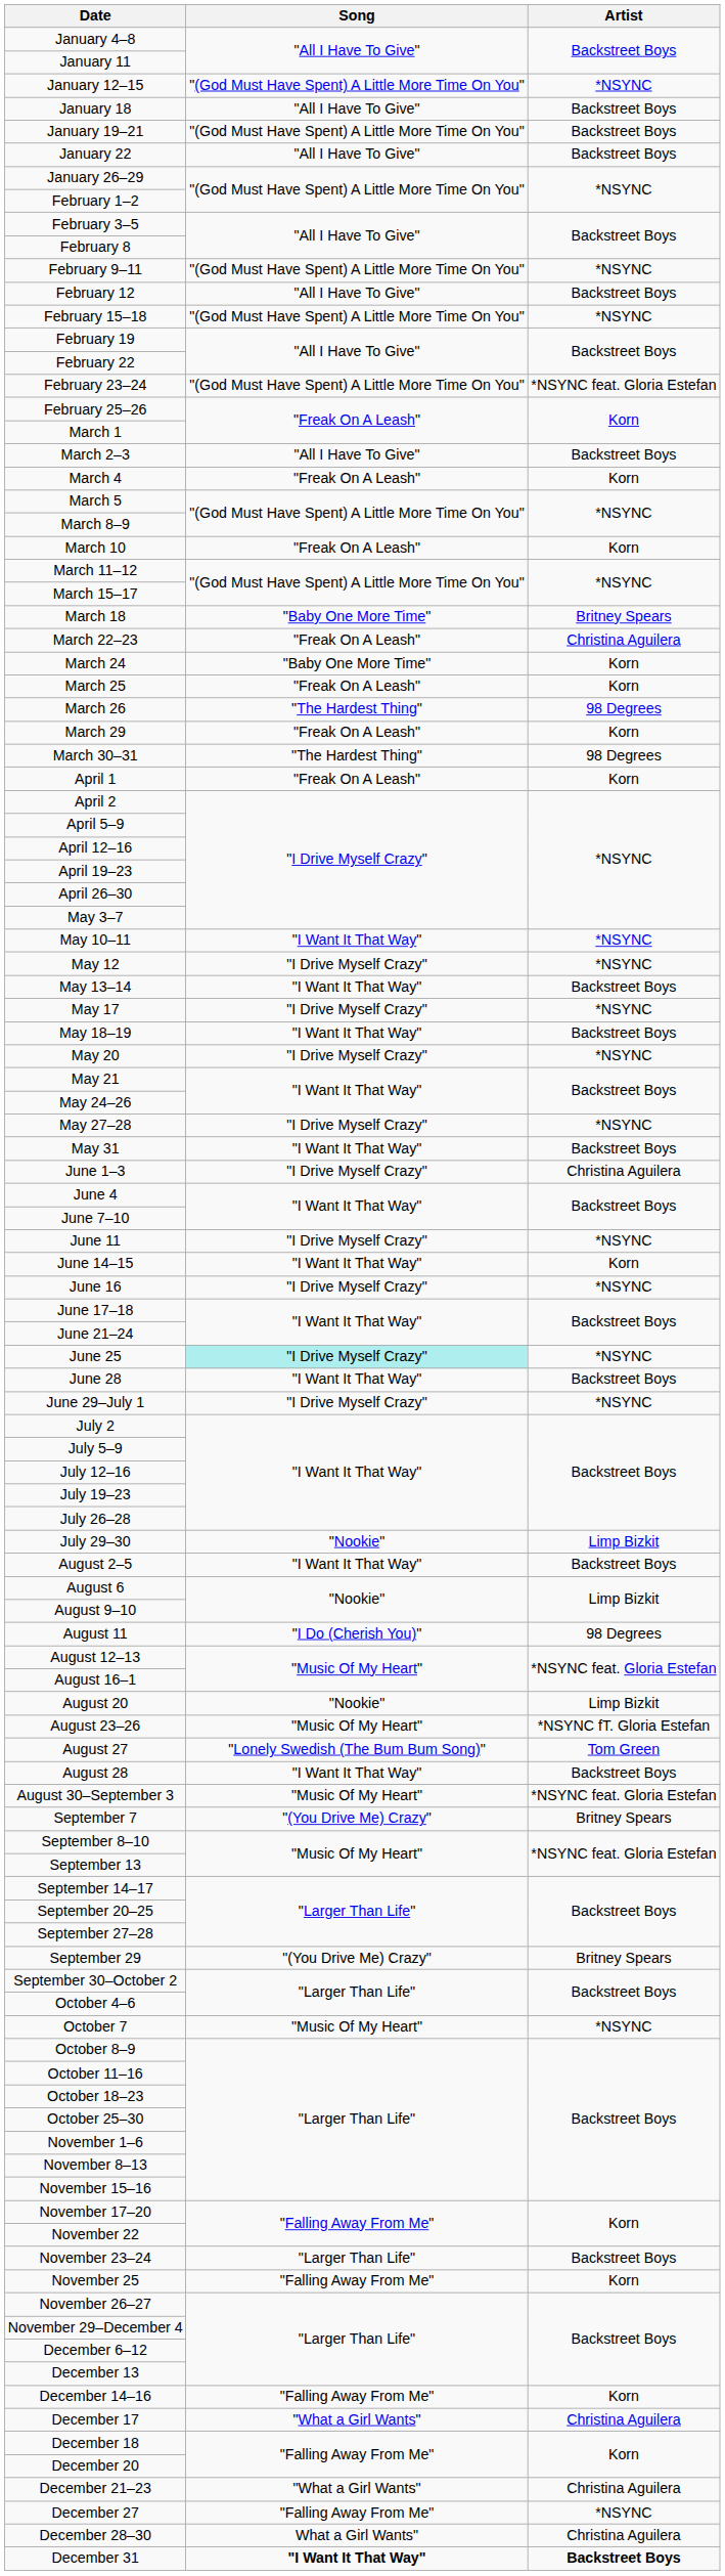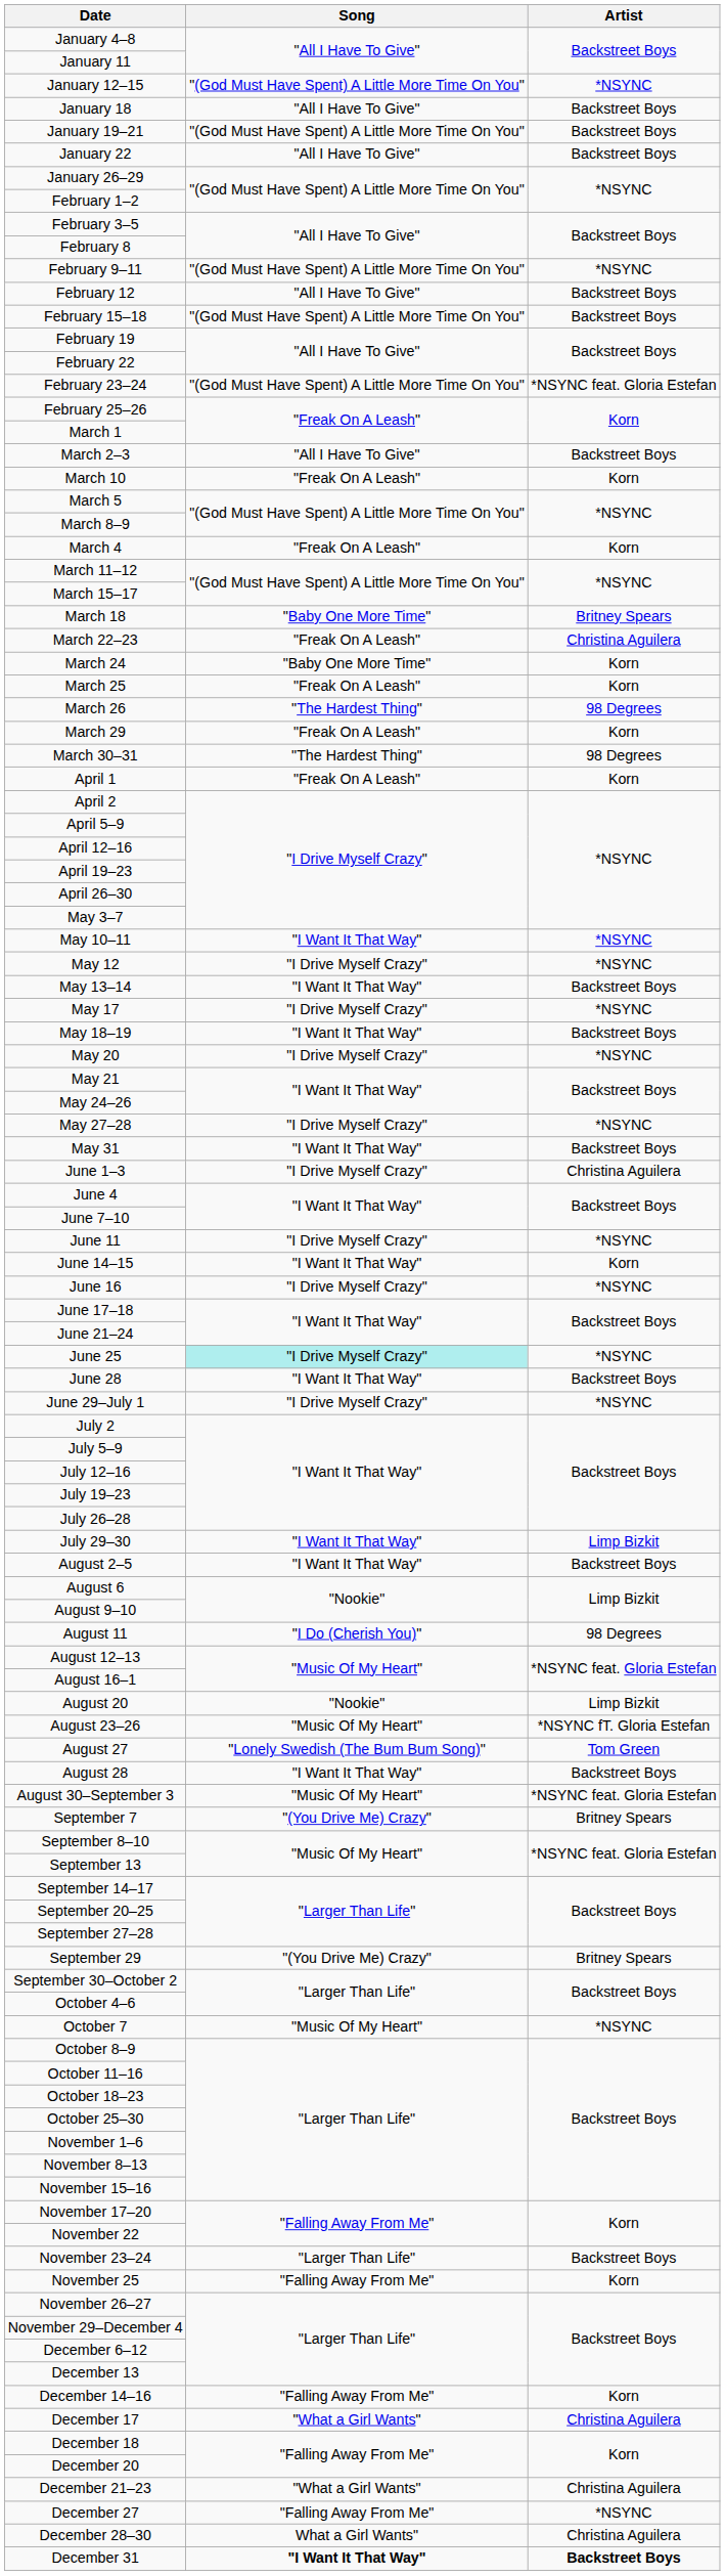 <table class="wikitable sortable" style="text-align:center;">
 <tr bgcolor="#f0f0ff">
 <th>Date</th>
 <th>Song</th>
 <th>Artist</th>
 </tr>
 <tr>
 <td>January 4–8</td>
 <td rowspan="2">"<a href='#'>All I Have To Give</a>"</td>
 <td rowspan="2"><a href='#'>Backstreet Boys</a></td>
 </tr>
 <tr>
 <td>January 11</td>
 </tr>
 <tr>
 <td>January 12–15</td>
 <td>"<a href='#'>(God Must Have Spent) A Little More Time On You</a>"</td>
 <td><a href='#'>*NSYNC</a></td>
 </tr>
 <tr>
 <td>January 18</td>
 <td>"All I Have To Give"</td>
 <td>Backstreet Boys</td>
 </tr>
 <tr>
 <td>January 19–21</td>
 <td>"(God Must Have Spent) A Little More Time On You"</td>
 <td>Backstreet Boys</td>
 </tr>
 <tr>
 <td>January 22</td>
 <td>"All I Have To Give"</td>
 <td>Backstreet Boys</td>
 </tr>
 <tr>
 <td>January 26–29</td>
 <td rowspan="2">"(God Must Have Spent) A Little More Time On You"</td>
 <td rowspan="2">*NSYNC</td>
 </tr>
 <tr>
 <td>February 1–2</td>
 </tr>
 <tr>
 <td>February 3–5</td>
 <td rowspan="2">"All I Have To Give"</td>
 <td rowspan="2">Backstreet Boys</td>
 </tr>
 <tr>
 <td>February 8</td>
 </tr>
 <tr>
 <td>February 9–11</td>
 <td>"(God Must Have Spent) A Little More Time On You"</td>
 <td>*NSYNC</td>
 </tr>
 <tr>
 <td>February 12</td>
 <td>"All I Have To Give"</td>
 <td>Backstreet Boys</td>
 </tr>
 <tr>
 <td>February 15–18</td>
 <td>"(God Must Have Spent) A Little More Time On You"</td>
-<td>*NSYNC</td>
+<td>Backstreet Boys</td>
 </tr>
 <tr>
 <td>February 19</td>
 <td rowspan="2">"All I Have To Give"</td>
 <td rowspan="2">Backstreet Boys</td>
 </tr>
 <tr>
 <td>February 22</td>
 </tr>
 <tr>
 <td>February 23–24</td>
 <td>"(God Must Have Spent) A Little More Time On You"</td>
 <td>*NSYNC feat. Gloria Estefan</td>
 </tr>
 <tr>
 <td>February 25–26</td>
 <td rowspan="2">"<a href='#'>Freak On A Leash</a>"</td>
 <td rowspan="2"><a href='#'>Korn</a></td>
 </tr>
 <tr>
 <td>March 1</td>
 </tr>
 <tr>
 <td>March 2–3</td>
 <td>"All I Have To Give"</td>
 <td>Backstreet Boys</td>
 </tr>
 <tr>
-<td>March 4</td>
+<td>March 10</td>
 <td>"Freak On A Leash"</td>
 <td>Korn</td>
 </tr>
 <tr>
 <td>March 5</td>
 <td rowspan="2">"(God Must Have Spent) A Little More Time On You"</td>
 <td rowspan="2">*NSYNC</td>
 </tr>
 <tr>
 <td>March 8–9</td>
 </tr>
 <tr>
-<td>March 10</td>
+<td>March 4</td>
 <td>"Freak On A Leash"</td>
 <td>Korn</td>
 </tr>
 <tr>
 <td>March 11–12</td>
 <td rowspan="2">"(God Must Have Spent) A Little More Time On You"</td>
 <td rowspan="2">*NSYNC</td>
 </tr>
 <tr>
 <td>March 15–17</td>
 </tr>
 <tr>
 <td>March 18</td>
 <td>"<a href='#'>Baby One More Time</a>"</td>
 <td><a href='#'>Britney Spears</a></td>
 </tr>
 <tr>
 <td>March 22–23</td>
 <td>"Freak On A Leash"</td>
 <td><a href='#'>Christina Aguilera</a></td>
 </tr>
 <tr>
 <td>March 24</td>
 <td>"Baby One More Time"</td>
 <td>Korn</td>
 </tr>
 <tr>
 <td>March 25</td>
 <td>"Freak On A Leash"</td>
 <td>Korn</td>
 </tr>
 <tr>
 <td>March 26</td>
 <td>"<a href='#'>The Hardest Thing</a>"</td>
 <td><a href='#'>98 Degrees</a></td>
 </tr>
 <tr>
 <td>March 29</td>
 <td>"Freak On A Leash"</td>
 <td>Korn</td>
 </tr>
 <tr>
 <td>March 30–31</td>
 <td>"The Hardest Thing"</td>
 <td>98 Degrees</td>
 </tr>
 <tr>
 <td>April 1</td>
 <td>"Freak On A Leash"</td>
 <td>Korn</td>
 </tr>
 <tr>
 <td>April 2</td>
 <td rowspan="6">"<a href='#'>I Drive Myself Crazy</a>"</td>
 <td rowspan="6">*NSYNC</td>
 </tr>
 <tr>
 <td>April 5–9</td>
 </tr>
 <tr>
 <td>April 12–16</td>
 </tr>
 <tr>
 <td>April 19–23</td>
 </tr>
 <tr>
 <td>April 26–30</td>
 </tr>
 <tr>
 <td>May 3–7</td>
 </tr>
 <tr>
 <td>May 10–11</td>
 <td>"<a href='#'>I Want It That Way</a>"</td>
 <td><a href='#'>*NSYNC</a></td>
 </tr>
 <tr>
 <td>May 12</td>
 <td>"I Drive Myself Crazy"</td>
 <td>*NSYNC</td>
 </tr>
 <tr>
 <td>May 13–14</td>
 <td>"I Want It That Way"</td>
 <td>Backstreet Boys</td>
 </tr>
 <tr>
 <td>May 17</td>
 <td>"I Drive Myself Crazy"</td>
 <td>*NSYNC</td>
 </tr>
 <tr>
 <td>May 18–19</td>
 <td>"I Want It That Way"</td>
 <td>Backstreet Boys</td>
 </tr>
 <tr>
 <td>May 20</td>
 <td>"I Drive Myself Crazy"</td>
 <td>*NSYNC</td>
 </tr>
 <tr>
 <td>May 21</td>
 <td rowspan="2">"I Want It That Way"</td>
 <td rowspan="2">Backstreet Boys</td>
 </tr>
 <tr>
 <td>May 24–26</td>
 </tr>
 <tr>
 <td>May 27–28</td>
 <td>"I Drive Myself Crazy"</td>
 <td>*NSYNC</td>
 </tr>
 <tr>
 <td>May 31</td>
 <td>"I Want It That Way"</td>
 <td>Backstreet Boys</td>
 </tr>
 <tr>
 <td>June 1–3</td>
 <td>"I Drive Myself Crazy"</td>
 <td>Christina Aguilera</td>
 </tr>
 <tr>
 <td>June 4</td>
 <td rowspan="2">"I Want It That Way"</td>
 <td rowspan="2">Backstreet Boys</td>
 </tr>
 <tr>
 <td>June 7–10</td>
 </tr>
 <tr>
 <td>June 11</td>
 <td>"I Drive Myself Crazy"</td>
 <td>*NSYNC</td>
 </tr>
 <tr>
 <td>June 14–15</td>
 <td>"I Want It That Way"</td>
 <td>Korn</td>
 </tr>
 <tr>
 <td>June 16</td>
 <td>"I Drive Myself Crazy"</td>
 <td>*NSYNC</td>
 </tr>
 <tr>
 <td>June 17–18</td>
 <td rowspan="2">"I Want It That Way"</td>
 <td rowspan="2">Backstreet Boys</td>
 </tr>
 <tr>
 <td>June 21–24</td>
 </tr>
 <tr>
 <td>June 25</td>
 <td style="background: paleturquoise;">"I Drive Myself Crazy"</td>
 <td>*NSYNC</td>
 </tr>
 <tr>
 <td>June 28</td>
 <td>"I Want It That Way"</td>
 <td>Backstreet Boys</td>
 </tr>
 <tr>
 <td>June 29–July 1</td>
 <td>"I Drive Myself Crazy"</td>
 <td>*NSYNC</td>
 </tr>
 <tr>
 <td>July 2</td>
 <td rowspan="5">"I Want It That Way"</td>
 <td rowspan="5">Backstreet Boys</td>
 </tr>
 <tr>
 <td>July 5–9</td>
 </tr>
 <tr>
 <td>July 12–16</td>
 </tr>
 <tr>
 <td>July 19–23</td>
 </tr>
 <tr>
 <td>July 26–28</td>
 </tr>
 <tr>
 <td>July 29–30</td>
-<td>"<a href='#'>Nookie</a>"</td>
+<td>"<a href='#'>I Want It That Way</a>"</td>
 <td><a href='#'>Limp Bizkit</a></td>
 </tr>
 <tr>
 <td>August 2–5</td>
 <td>"I Want It That Way"</td>
 <td>Backstreet Boys</td>
 </tr>
 <tr>
 <td>August 6</td>
 <td rowspan="2">"Nookie"</td>
 <td rowspan="2">Limp Bizkit</td>
 </tr>
 <tr>
 <td>August 9–10</td>
 </tr>
 <tr>
 <td>August 11</td>
 <td>"<a href='#'>I Do (Cherish You)</a>"</td>
 <td>98 Degrees</td>
 </tr>
 <tr>
 <td>August 12–13</td>
 <td rowspan="2">"<a href='#'>Music Of My Heart</a>"</td>
 <td rowspan="2">*NSYNC feat. <a href='#'>Gloria Estefan</a></td>
 </tr>
 <tr>
 <td>August 16–1</td>
 </tr>
 <tr>
 <td>August 20</td>
 <td>"Nookie"</td>
 <td>Limp Bizkit</td>
 </tr>
 <tr>
 <td>August 23–26</td>
 <td>"Music Of My Heart"</td>
 <td>*NSYNC fT. Gloria Estefan</td>
 </tr>
 <tr>
 <td>August 27</td>
 <td>"<a href='#'>Lonely Swedish (The Bum Bum Song)</a>"</td>
 <td><a href='#'>Tom Green</a></td>
 </tr>
 <tr>
 <td>August 28 <br></td>
 <td>"I Want It That Way"</td>
 <td>Backstreet Boys</td>
 </tr>
 <tr>
 <td>August 30–September 3</td>
 <td>"Music Of My Heart"</td>
 <td>*NSYNC feat. Gloria Estefan</td>
 </tr>
 <tr>
 <td>September 7</td>
 <td>"<a href='#'>(You Drive Me) Crazy</a>"</td>
 <td>Britney Spears</td>
 </tr>
 <tr>
 <td>September 8–10</td>
 <td rowspan="2">"Music Of My Heart"</td>
 <td rowspan="2">*NSYNC feat. Gloria Estefan</td>
 </tr>
 <tr>
 <td>September 13</td>
 </tr>
 <tr>
 <td>September 14–17</td>
 <td rowspan="3">"<a href='#'>Larger Than Life</a>"</td>
 <td rowspan="3">Backstreet Boys</td>
 </tr>
 <tr>
 <td>September 20–25</td>
 </tr>
 <tr>
 <td>September 27–28</td>
 </tr>
 <tr>
 <td>September 29</td>
 <td>"(You Drive Me) Crazy"</td>
 <td>Britney Spears</td>
 </tr>
 <tr>
 <td>September 30–October 2</td>
 <td rowspan="2">"Larger Than Life"</td>
 <td rowspan="2">Backstreet Boys</td>
 </tr>
 <tr>
 <td>October 4–6</td>
 </tr>
 <tr>
 <td>October 7</td>
 <td>"Music Of My Heart"</td>
 <td>*NSYNC</td>
 </tr>
 <tr>
 <td>October 8–9</td>
 <td rowspan="7">"Larger Than Life"</td>
 <td rowspan="7">Backstreet Boys</td>
 </tr>
 <tr>
 <td>October 11–16</td>
 </tr>
 <tr>
 <td>October 18–23</td>
 </tr>
 <tr>
 <td>October 25–30</td>
 </tr>
 <tr>
 <td>November 1–6</td>
 </tr>
 <tr>
 <td>November 8–13</td>
 </tr>
 <tr>
 <td>November 15–16</td>
 </tr>
 <tr>
 <td>November 17–20</td>
 <td rowspan="2">"<a href='#'>Falling Away From Me</a>"</td>
 <td rowspan="2">Korn</td>
 </tr>
 <tr>
 <td>November 22</td>
 </tr>
 <tr>
 <td>November 23–24</td>
 <td>"Larger Than Life"</td>
 <td>Backstreet Boys</td>
 </tr>
 <tr>
 <td>November 25</td>
 <td>"Falling Away From Me"</td>
 <td>Korn</td>
 </tr>
 <tr>
 <td>November 26–27</td>
 <td rowspan="4">"Larger Than Life"</td>
 <td rowspan="4">Backstreet Boys</td>
 </tr>
 <tr>
 <td>November 29–December 4</td>
 </tr>
 <tr>
 <td>December 6–12</td>
 </tr>
 <tr>
 <td>December 13</td>
 </tr>
 <tr>
 <td>December 14–16</td>
 <td>"Falling Away From Me"</td>
 <td>Korn</td>
 </tr>
 <tr>
 <td>December 17</td>
 <td>"<a href='#'>What a Girl Wants</a>"</td>
 <td><a href='#'>Christina Aguilera</a></td>
 </tr>
 <tr>
 <td>December 18</td>
 <td rowspan="2">"Falling Away From Me"</td>
 <td rowspan="2">Korn</td>
 </tr>
 <tr>
 <td>December 20</td>
 </tr>
 <tr>
 <td>December 21–23</td>
 <td>"What a Girl Wants"</td>
 <td>Christina Aguilera</td>
 </tr>
 <tr>
 <td>December 27</td>
 <td>"Falling Away From Me"</td>
 <td>*NSYNC</td>
 </tr>
 <tr>
 <td>December 28–30</td>
 <td>What a Girl Wants"</td>
 <td>Christina Aguilera</td>
 </tr>
 <tr>
 <td>December 31 <br></td>
 <td><strong>"I Want It That Way"</strong></td>
 <td><strong>Backstreet Boys</strong></td>
 </tr>
 </table>
